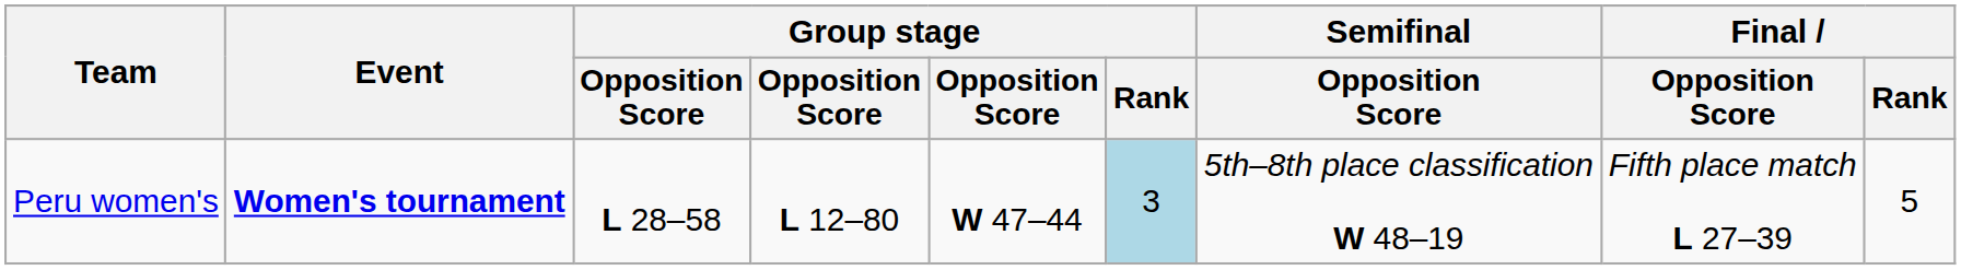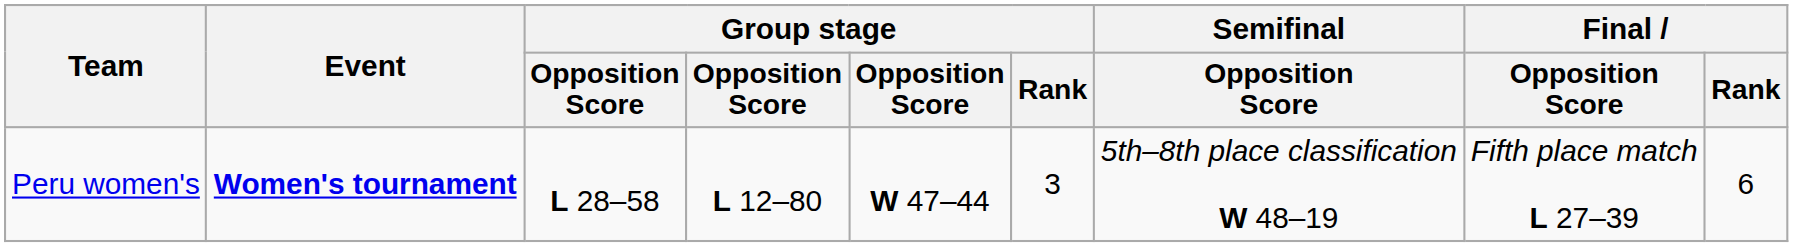 <table class="wikitable" style="font-size:90%;text-align:center">
 <tr>
 <th rowspan="2">Team</th>
 <th rowspan="2">Event</th>
 <th colspan="4">Group stage</th>
 <th>Semifinal</th>
 <th colspan="2">Final / </th>
 </tr>
 <tr style="font-size:95%">
 <th>Opposition<br>Score</th>
 <th>Opposition<br>Score</th>
 <th>Opposition<br>Score</th>
 <th>Rank</th>
 <th>Opposition<br>Score</th>
 <th>Opposition<br>Score</th>
 <th>Rank</th>
 </tr>
 <tr>
 <td align=left><a href='#'>Peru women's</a></td>
 <td align=left><strong><a href='#'>Women's tournament</a></strong></td>
 <td><br><strong>L</strong> 28–58</td>
 <td><br><strong>L</strong> 12–80</td>
 <td><br><strong>W</strong> 47–44</td>
-<td style="background: lightblue;">3</td>
+<td>3</td>
 <td><em>5th–8th place classification</em><br><br><strong>W</strong> 48–19</td>
 <td><em>Fifth place match</em><br><br><strong>L</strong> 27–39</td>
-<td>5</td>
+<td>6</td>
 </tr>
 </table>
